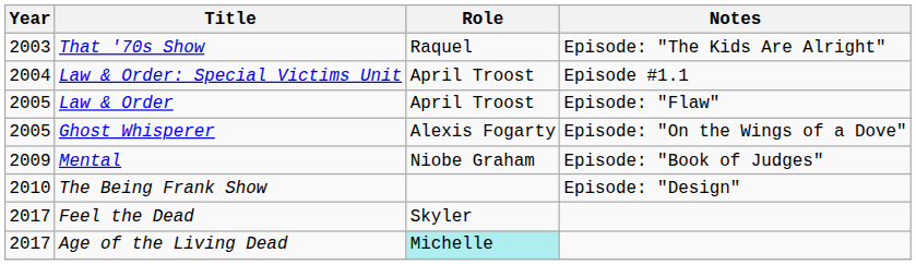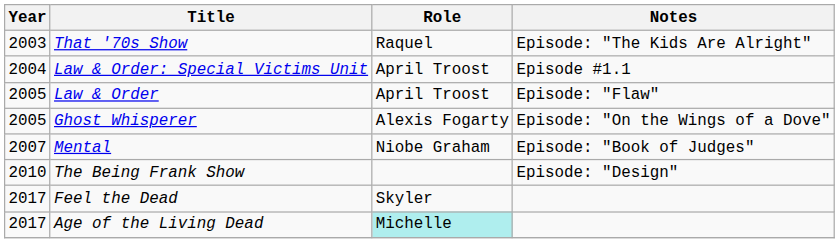 <table class="wikitable sortable">
 <tr>
 <th>Year</th>
 <th>Title</th>
 <th>Role</th>
 <th class="unsortable">Notes</th>
 </tr>
 <tr>
 <td>2003</td>
 <td><em><a href='#'>That '70s Show</a></em></td>
 <td>Raquel</td>
 <td>Episode: "The Kids Are Alright"</td>
 </tr>
 <tr>
 <td>2004</td>
 <td><em><a href='#'>Law & Order: Special Victims Unit</a></em></td>
 <td>April Troost</td>
 <td>Episode #1.1</td>
 </tr>
 <tr>
 <td>2005</td>
 <td><em><a href='#'>Law & Order</a></em></td>
 <td>April Troost</td>
 <td>Episode: "Flaw"</td>
 </tr>
 <tr>
 <td>2005</td>
 <td><em><a href='#'>Ghost Whisperer</a></em></td>
 <td>Alexis Fogarty</td>
 <td>Episode: "On the Wings of a Dove"</td>
 </tr>
 <tr>
-<td>2009</td>
+<td>2007</td>
 <td><em><a href='#'>Mental</a></em></td>
 <td>Niobe Graham</td>
 <td>Episode: "Book of Judges"</td>
 </tr>
 <tr>
 <td>2010</td>
 <td data-sort-value="Being Frank Show, The"><em>The Being Frank Show</em></td>
 <td></td>
 <td>Episode: "Design"</td>
 </tr>
 <tr>
 <td>2017</td>
 <td><em>Feel the Dead</em></td>
 <td>Skyler</td>
 <td></td>
 </tr>
 <tr>
 <td>2017</td>
 <td><em>Age of the Living Dead</em></td>
 <td style="background: paleturquoise;">Michelle</td>
 <td></td>
 </tr>
 <tr>
 </tr>
 </table>
